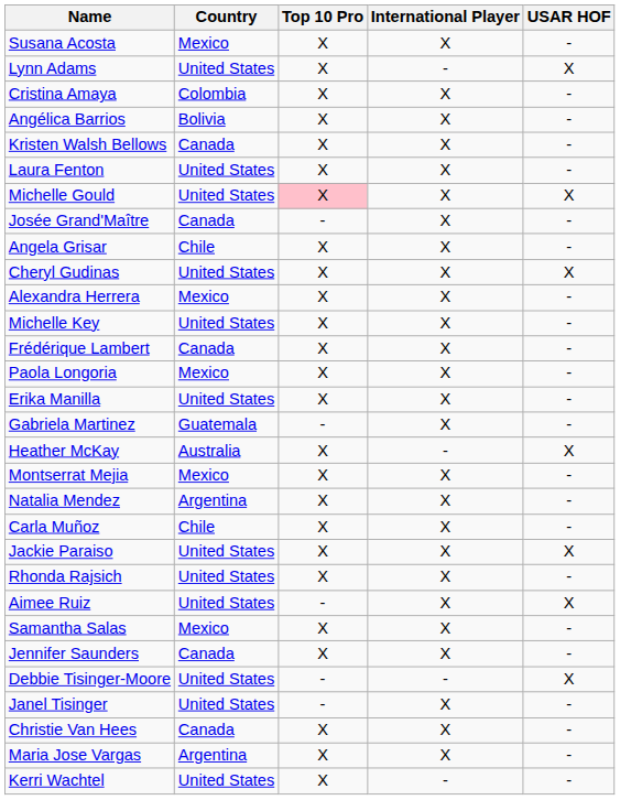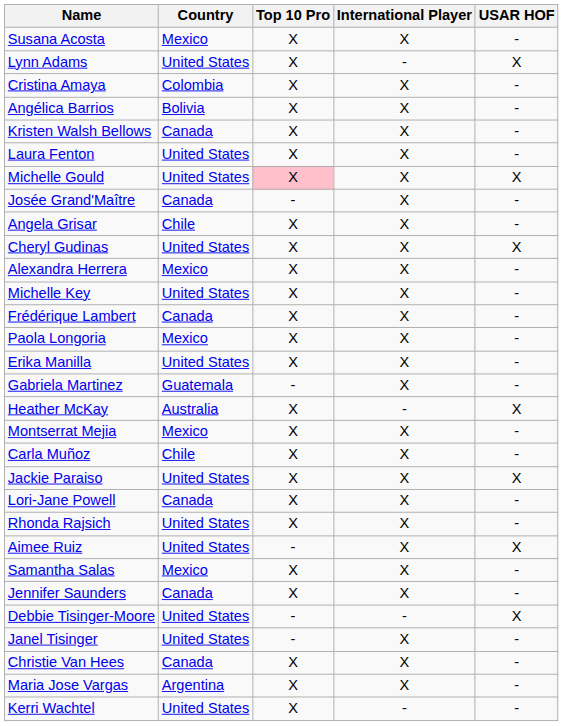 <table class="wikitable sortable" border="1">
 <tr>
 <th scope="col">Name</th>
 <th scope="col">Country</th>
 <th scope="col">Top 10 Pro</th>
 <th scope="col">International Player</th>
 <th scope="col">USAR HOF</th>
 </tr>
 <tr>
 <td><a href='#'>Susana Acosta</a></td>
 <td><a href='#'>Mexico</a> </td>
 <td align=center>X</td>
 <td align=center>X</td>
 <td align=center>-</td>
 </tr>
 <tr>
 <td><a href='#'>Lynn Adams</a></td>
 <td><a href='#'>United States</a> </td>
 <td align=center>X</td>
 <td align=center>-</td>
 <td align=center>X</td>
 </tr>
 <tr>
 <td><a href='#'>Cristina Amaya</a></td>
 <td><a href='#'>Colombia</a> </td>
 <td align=center>X</td>
 <td align=center>X</td>
 <td align=center>-</td>
 </tr>
 <tr>
 <td><a href='#'>Angélica Barrios</a></td>
 <td><a href='#'>Bolivia</a> </td>
 <td align=center>X</td>
 <td align=center>X</td>
 <td align=center>-</td>
 </tr>
 <tr>
 <td><a href='#'>Kristen Walsh Bellows</a></td>
 <td><a href='#'>Canada</a> </td>
 <td align=center>X</td>
 <td align=center>X</td>
 <td align=center>-</td>
 </tr>
 <tr>
 <td><a href='#'>Laura Fenton</a></td>
 <td><a href='#'>United States</a> </td>
 <td align=center>X</td>
 <td align=center>X</td>
 <td align=center>-</td>
 </tr>
 <tr>
 <td><a href='#'>Michelle Gould</a></td>
 <td><a href='#'>United States</a> </td>
 <td align=center style="background: pink;">X</td>
 <td align=center>X</td>
 <td align=center>X</td>
 </tr>
 <tr>
 <td><a href='#'>Josée Grand'Maître</a></td>
 <td><a href='#'>Canada</a> </td>
 <td align=center>-</td>
 <td align=center>X</td>
 <td align=center>-</td>
 </tr>
 <tr>
 <td><a href='#'>Angela Grisar</a></td>
 <td><a href='#'>Chile</a> </td>
 <td align=center>X</td>
 <td align=center>X</td>
 <td align=center>-</td>
 </tr>
 <tr>
 <td><a href='#'>Cheryl Gudinas</a></td>
 <td><a href='#'>United States</a> </td>
 <td align=center>X</td>
 <td align=center>X</td>
 <td align=center>X</td>
 </tr>
 <tr>
 <td><a href='#'>Alexandra Herrera</a></td>
 <td><a href='#'>Mexico</a> </td>
 <td align=center>X</td>
 <td align=center>X</td>
 <td align=center>-</td>
 </tr>
 <tr>
 <td><a href='#'>Michelle Key</a></td>
 <td><a href='#'>United States</a> </td>
 <td align=center>X</td>
 <td align=center>X</td>
 <td align=center>-</td>
 </tr>
 <tr>
 <td><a href='#'>Frédérique Lambert</a></td>
 <td><a href='#'>Canada</a> </td>
 <td align=center>X</td>
 <td align=center>X</td>
 <td align=center>-</td>
 </tr>
 <tr>
 <td><a href='#'>Paola Longoria</a></td>
 <td><a href='#'>Mexico</a> </td>
 <td align=center>X</td>
 <td align=center>X</td>
 <td align=center>-</td>
 </tr>
 <tr>
 <td><a href='#'>Erika Manilla</a></td>
 <td><a href='#'>United States</a> </td>
 <td align=center>X</td>
 <td align=center>X</td>
 <td align=center>-</td>
 </tr>
 <tr>
 <td><a href='#'>Gabriela Martinez</a></td>
 <td><a href='#'>Guatemala</a> </td>
 <td align=center>-</td>
 <td align=center>X</td>
 <td align=center>-</td>
 </tr>
 <tr>
 <td><a href='#'>Heather McKay</a></td>
 <td><a href='#'>Australia</a> </td>
 <td align=center>X</td>
 <td align=center>-</td>
 <td align=center>X</td>
 </tr>
 <tr>
 <td><a href='#'>Montserrat Mejia</a></td>
 <td><a href='#'>Mexico</a> </td>
 <td align=center>X</td>
 <td align=center>X</td>
 <td align=center>-</td>
 </tr>
 <tr>
-<td><a href='#'>Natalia Mendez</a></td>
-<td><a href='#'>Argentina</a> </td>
-<td align=center>X</td>
-<td align=center>X</td>
-<td align=center>-</td>
-</tr>
-<tr>
 <td><a href='#'>Carla Muñoz</a></td>
 <td><a href='#'>Chile</a> </td>
 <td align=center>X</td>
 <td align=center>X</td>
 <td align=center>-</td>
 </tr>
 <tr>
 <td><a href='#'>Jackie Paraiso</a></td>
 <td><a href='#'>United States</a> </td>
 <td align=center>X</td>
 <td align=center>X</td>
 <td align=center>X</td>
+</tr>
+<tr>
+<td><a href='#'>Lori-Jane Powell</a></td>
+<td><a href='#'>Canada</a> </td>
+<td align=center>X</td>
+<td align=center>X</td>
+<td align=center>-</td>
 </tr>
 <tr>
 <td><a href='#'>Rhonda Rajsich</a></td>
 <td><a href='#'>United States</a> </td>
 <td align=center>X</td>
 <td align=center>X</td>
 <td align=center>-</td>
 </tr>
 <tr>
 <td><a href='#'>Aimee Ruiz</a></td>
 <td><a href='#'>United States</a> </td>
 <td align=center>-</td>
 <td align=center>X</td>
 <td align=center>X</td>
 </tr>
 <tr>
 <td><a href='#'>Samantha Salas</a></td>
 <td><a href='#'>Mexico</a> </td>
 <td align=center>X</td>
 <td align=center>X</td>
 <td align=center>-</td>
 </tr>
 <tr>
 <td><a href='#'>Jennifer Saunders</a></td>
 <td><a href='#'>Canada</a> </td>
 <td align=center>X</td>
 <td align=center>X</td>
 <td align=center>-</td>
 </tr>
 <tr>
 <td><a href='#'>Debbie Tisinger-Moore</a></td>
 <td><a href='#'>United States</a> </td>
 <td align=center>-</td>
 <td align=center>-</td>
 <td align=center>X</td>
 </tr>
 <tr>
 <td><a href='#'>Janel Tisinger</a></td>
 <td><a href='#'>United States</a> </td>
 <td align=center>-</td>
 <td align=center>X</td>
 <td align=center>-</td>
 </tr>
 <tr>
 <td><a href='#'>Christie Van Hees</a></td>
 <td><a href='#'>Canada</a> </td>
 <td align=center>X</td>
 <td align=center>X</td>
 <td align=center>-</td>
 </tr>
 <tr>
 <td><a href='#'>Maria Jose Vargas</a></td>
 <td><a href='#'>Argentina</a> </td>
 <td align=center>X</td>
 <td align=center>X</td>
 <td align=center>-</td>
 </tr>
 <tr>
 <td><a href='#'>Kerri Wachtel</a></td>
 <td><a href='#'>United States</a> </td>
 <td align=center>X</td>
 <td align=center>-</td>
 <td align=center>-</td>
 </tr>
 </table>
